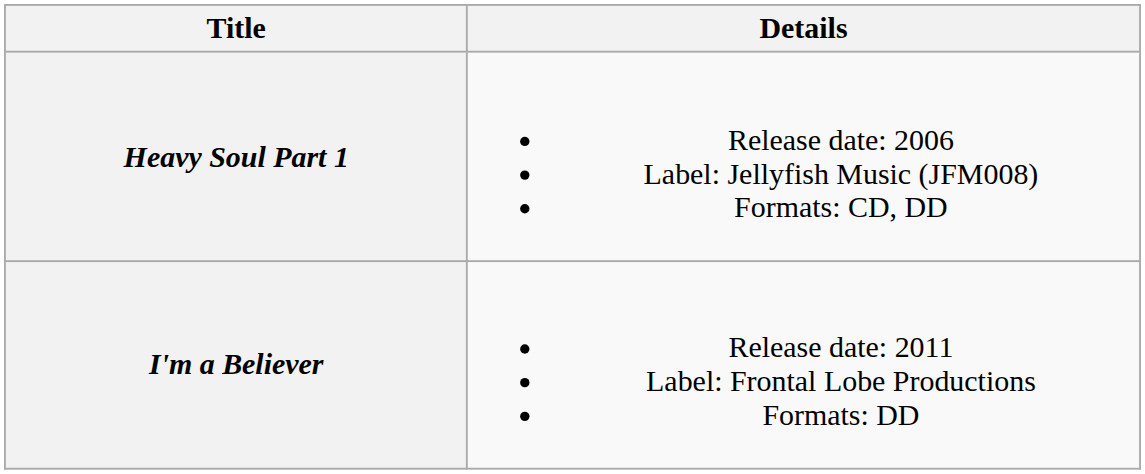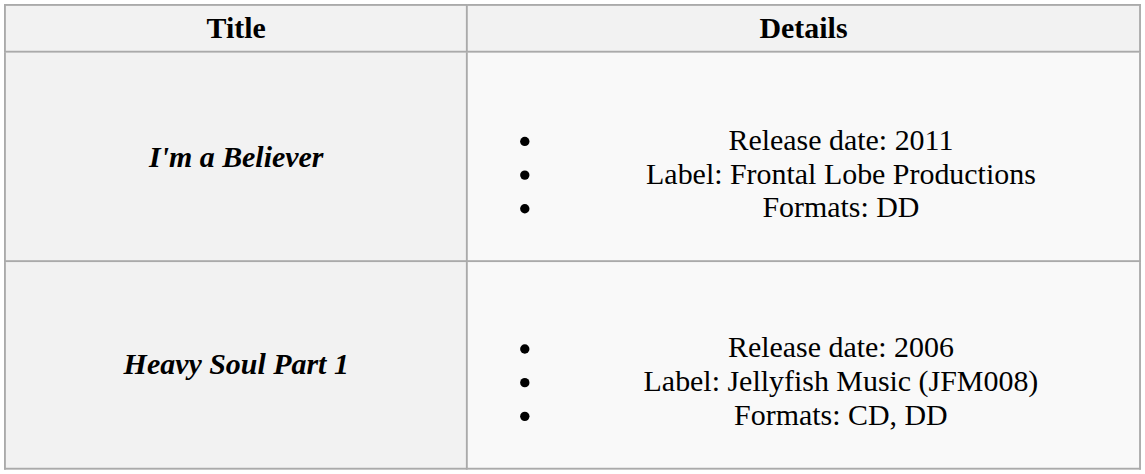 <table class="wikitable plainrowheaders" style="text-align:center;">
 <tr>
 <th rowspan="1" style="width:15em;">Title</th>
 <th rowspan="1" style="width:22em;">Details</th>
 </tr>
 <tr>
+<th scope="row"><em>I'm a Believer</em></th>
+<td><br><ul><li>Release date: 2011</li><li>Label: Frontal Lobe Productions</li><li>Formats: DD</li></ul></td>
+</tr>
+<tr>
 <th scope="row"><em>Heavy Soul Part 1</em></th>
 <td><br><ul><li>Release date: 2006</li><li>Label: Jellyfish Music (JFM008)</li><li>Formats: CD, DD</li></ul></td>
 </tr>
-<tr>
-<th scope="row"><em>I'm a Believer</em></th>
-<td><br><ul><li>Release date: 2011</li><li>Label: Frontal Lobe Productions</li><li>Formats: DD</li></ul></td>
-</tr>
 </table>
